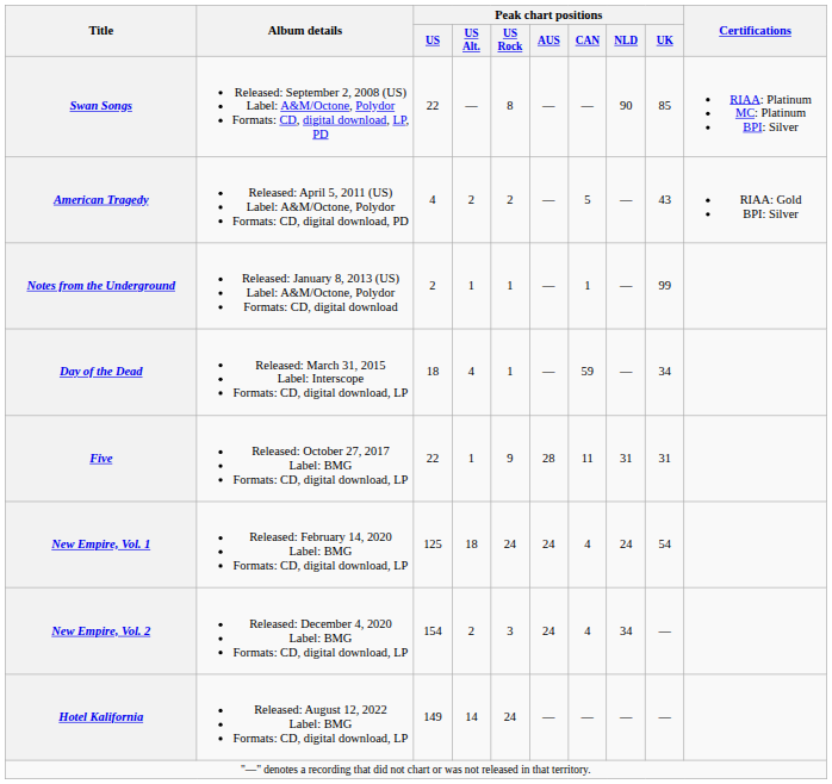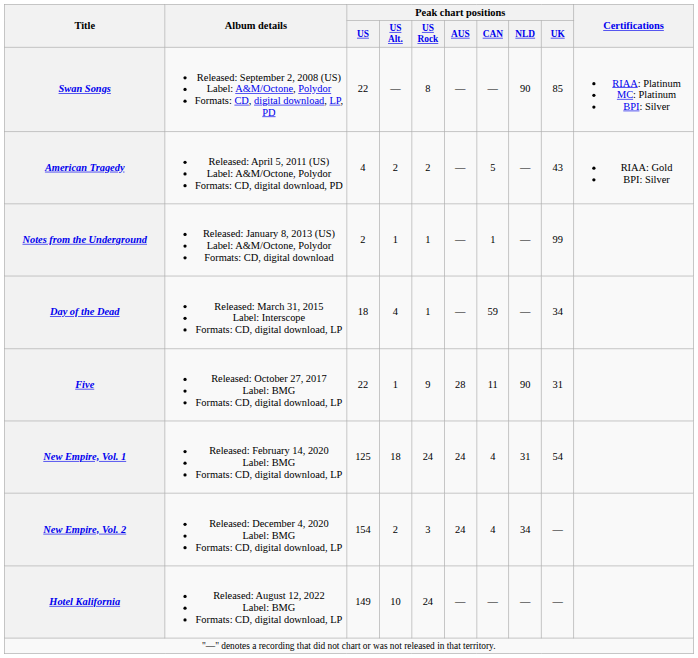 <table class="wikitable plainrowheaders"  style="text-align:center;">
 <tr>
 <th scope="col" rowspan="2" style="width:15em;">Title</th>
 <th scope="col" rowspan="2" style="width:17em;">Album details</th>
 <th scope="col" colspan="7">Peak chart positions</th>
 <th scope="col" rowspan="2" style="width:11em;"><a href='#'>Certifications</a></th>
 </tr>
 <tr>
 <th scope="col" style="width:3em;font-size:90%;"><a href='#'>US</a><br></th>
 <th scope="col" style="width:3em;font-size:90%;"><a href='#'>US<br>Alt.</a><br></th>
 <th scope="col" style="width:3em;font-size:90%;"><a href='#'>US<br>Rock</a><br></th>
 <th scope="col" style="width:3em;font-size:90%;"><a href='#'>AUS</a><br></th>
 <th scope="col" style="width:3em;font-size:90%;"><a href='#'>CAN</a><br></th>
 <th scope="col" style="width:3em;font-size:90%;"><a href='#'>NLD</a><br></th>
 <th scope="col" style="width:3em;font-size:90%;"><a href='#'>UK</a><br></th>
 </tr>
 <tr>
 <th scope="row"><em><a href='#'>Swan Songs</a></em></th>
 <td><br><ul><li>Released: September 2, 2008 <span>(US)</span></li><li>Label: <a href='#'>A&M/Octone</a>, <a href='#'>Polydor</a></li><li>Formats: <a href='#'>CD</a>, <a href='#'>digital download</a>, <a href='#'>LP</a>, <a href='#'>PD</a></li></ul></td>
 <td>22</td>
 <td>—</td>
 <td>8</td>
 <td>—</td>
 <td>—</td>
 <td>90</td>
 <td>85</td>
 <td><br><ul><li><a href='#'>RIAA</a>: Platinum</li><li><a href='#'>MC</a>: Platinum</li><li><a href='#'>BPI</a>: Silver</li></ul></td>
 </tr>
 <tr>
 <th scope="row"><em><a href='#'>American Tragedy</a></em></th>
 <td><br><ul><li>Released: April 5, 2011 <span>(US)</span></li><li>Label: A&M/Octone, Polydor</li><li>Formats: CD, digital download, PD</li></ul></td>
 <td>4</td>
 <td>2</td>
 <td>2</td>
 <td>—</td>
 <td>5</td>
 <td>—</td>
 <td>43</td>
 <td><br><ul><li>RIAA: Gold</li><li>BPI: Silver</li></ul></td>
 </tr>
 <tr>
 <th scope="row"><em><a href='#'>Notes from the Underground</a></em></th>
 <td><br><ul><li>Released: January 8, 2013 <span>(US)</span></li><li>Label: A&M/Octone, Polydor</li><li>Formats: CD, digital download</li></ul></td>
 <td>2</td>
 <td>1</td>
 <td>1</td>
 <td>—</td>
 <td>1</td>
 <td>—</td>
 <td>99</td>
 <td></td>
 </tr>
 <tr>
 <th scope="row"><em><a href='#'>Day of the Dead</a></em></th>
 <td><br><ul><li>Released: March 31, 2015</li><li>Label: Interscope</li><li>Formats: CD, digital download, LP</li></ul></td>
 <td>18</td>
 <td>4</td>
 <td>1</td>
 <td>—</td>
 <td>59</td>
 <td>—</td>
 <td>34</td>
 <td></td>
 </tr>
 <tr>
 <th scope="row"><em><a href='#'>Five</a></em></th>
 <td><br><ul><li>Released: October 27, 2017</li><li>Label: BMG</li><li>Formats: CD, digital download, LP</li></ul></td>
 <td>22</td>
 <td>1</td>
 <td>9</td>
 <td>28</td>
 <td>11</td>
-<td>31</td>
+<td>90</td>
 <td>31</td>
 <td></td>
 </tr>
 <tr>
 <th scope="row"><em><a href='#'>New Empire, Vol. 1</a></em></th>
 <td><br><ul><li>Released: February 14, 2020</li><li>Label: BMG</li><li>Formats: CD, digital download, LP</li></ul></td>
 <td>125</td>
 <td>18</td>
 <td>24</td>
 <td>24</td>
 <td>4</td>
-<td>24</td>
+<td>31</td>
 <td>54</td>
 <td></td>
 </tr>
 <tr>
 <th scope="row"><em><a href='#'>New Empire, Vol. 2</a></em></th>
 <td><br><ul><li>Released: December 4, 2020</li><li>Label: BMG</li><li>Formats: CD, digital download, LP</li></ul></td>
 <td>154</td>
 <td>2</td>
 <td>3</td>
 <td>24</td>
 <td>4</td>
 <td>34</td>
 <td>—</td>
 <td></td>
 </tr>
 <tr>
 <th scope="row"><em><a href='#'>Hotel Kalifornia</a></em></th>
 <td><br><ul><li>Released: August 12, 2022</li><li>Label: BMG</li><li>Formats: CD, digital download, LP</li></ul></td>
 <td>149</td>
-<td>14</td>
+<td>10</td>
 <td>24</td>
 <td>—</td>
 <td>—</td>
 <td>—</td>
 <td>—</td>
 <td></td>
 </tr>
 <tr>
 <td colspan="12" style="font-size:90%">"—" denotes a recording that did not chart or was not released in that territory.</td>
 </tr>
 </table>
